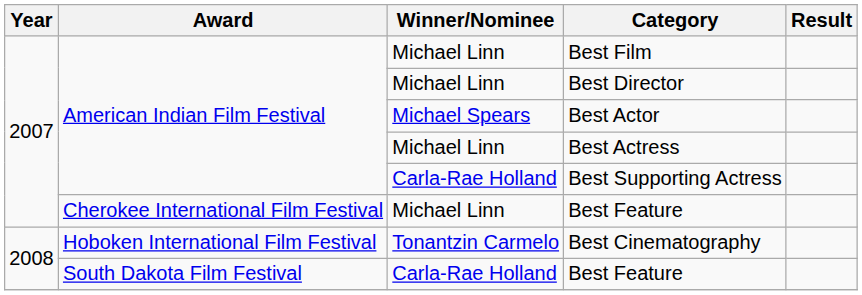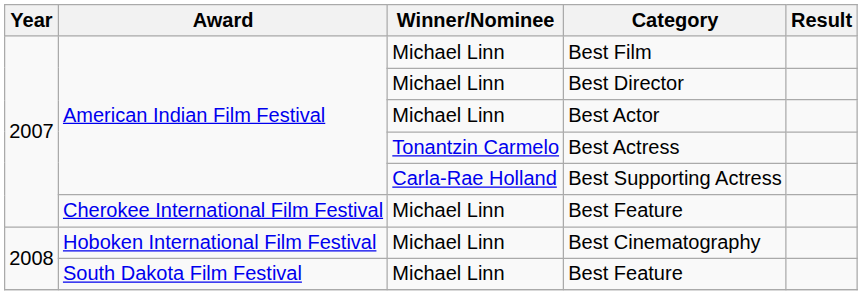 <table class="wikitable">
 <tr>
 <th>Year</th>
 <th>Award</th>
 <th>Winner/Nominee</th>
 <th>Category</th>
 <th>Result</th>
 </tr>
 <tr>
 <td rowspan="6">2007</td>
 <td rowspan="5"><a href='#'>American Indian Film Festival</a></td>
 <td>Michael Linn</td>
 <td>Best Film</td>
 <td></td>
 </tr>
 <tr>
 <td>Michael Linn</td>
 <td>Best Director</td>
 <td></td>
 </tr>
 <tr>
-<td><a href='#'>Michael Spears</a></td>
+<td>Michael Linn</td>
 <td>Best Actor</td>
 <td></td>
 </tr>
 <tr>
-<td>Michael Linn</td>
+<td><a href='#'>Tonantzin Carmelo</a></td>
 <td>Best Actress</td>
 <td></td>
 </tr>
 <tr>
 <td><a href='#'>Carla-Rae Holland</a></td>
 <td>Best Supporting Actress</td>
 <td></td>
 </tr>
 <tr>
 <td><a href='#'>Cherokee International Film Festival</a></td>
 <td>Michael Linn</td>
 <td>Best Feature</td>
 <td></td>
 </tr>
 <tr>
 <td rowspan="2">2008</td>
 <td><a href='#'>Hoboken International Film Festival</a></td>
-<td><a href='#'>Tonantzin Carmelo</a></td>
+<td>Michael Linn</td>
 <td>Best Cinematography</td>
 <td></td>
 </tr>
 <tr>
 <td><a href='#'>South Dakota Film Festival</a></td>
-<td><a href='#'>Carla-Rae Holland</a></td>
+<td>Michael Linn</td>
 <td>Best Feature</td>
 <td></td>
 </tr>
 <tr>
 </tr>
 </table>
